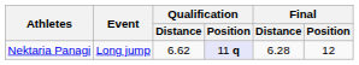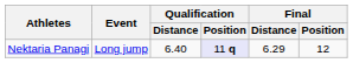 <table class=wikitable style="font-size:90%">
 <tr>
 <th rowspan="2">Athletes</th>
 <th rowspan="2">Event</th>
 <th colspan="2">Qualification</th>
 <th colspan="2">Final</th>
 </tr>
 <tr style="font-size:95%">
 <th>Distance</th>
 <th>Position</th>
 <th>Distance</th>
 <th>Position</th>
 </tr>
 <tr>
 <td><a href='#'>Nektaria Panagi</a></td>
 <td><a href='#'>Long jump</a></td>
-<td align=center>6.62</td>
+<td align=center>6.40</td>
 <td align=center style="background: lavender;">11 <strong>q</strong></td>
-<td align=center>6.28</td>
+<td align=center>6.29</td>
 <td align=center>12</td>
 </tr>
 </table>
